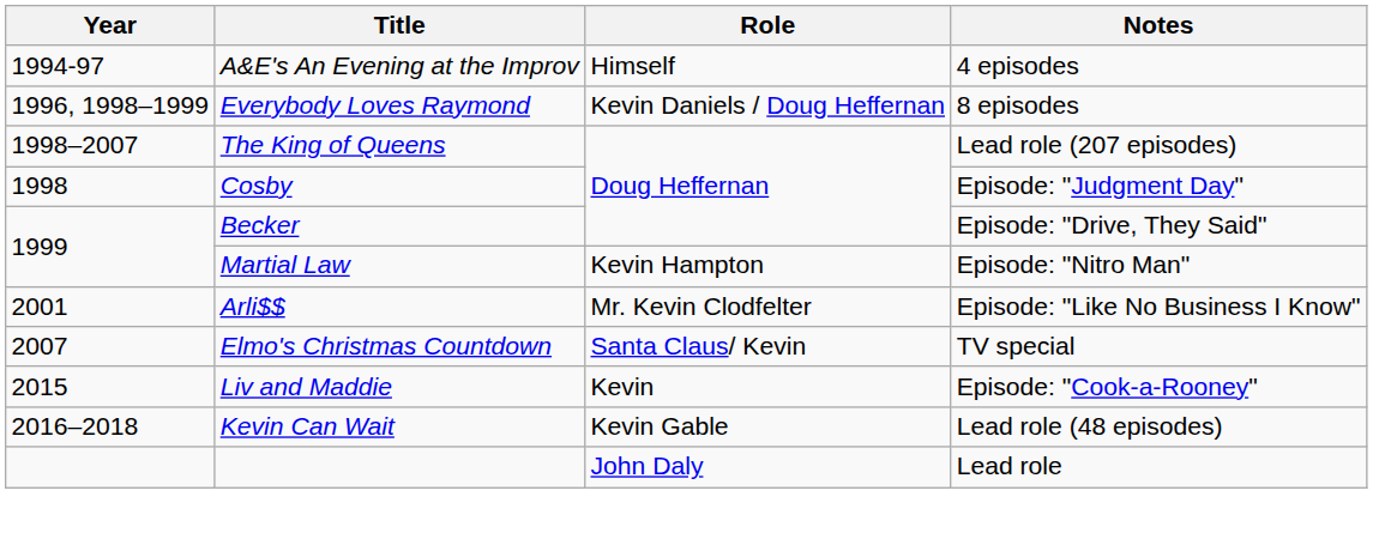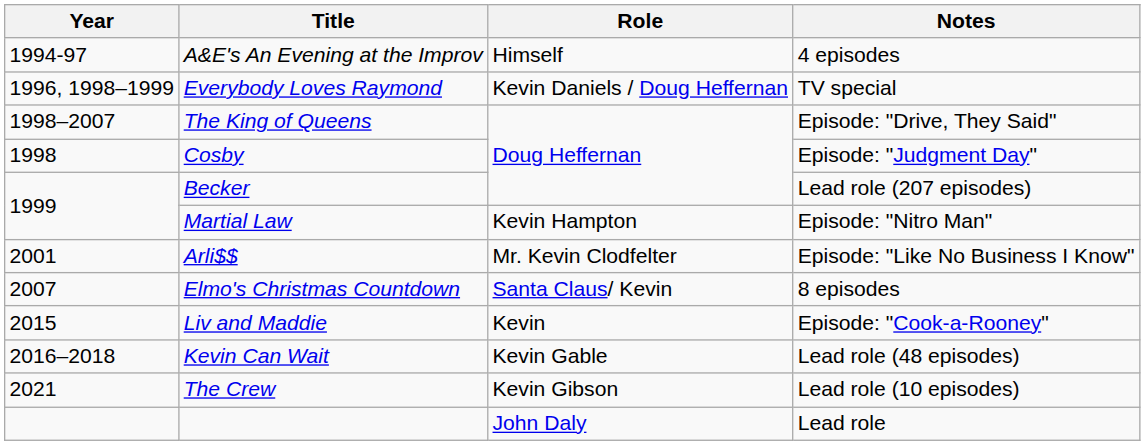 <table class="wikitable sortable">
 <tr>
 <th>Year</th>
 <th>Title</th>
 <th>Role</th>
 <th class="unsortable">Notes</th>
 </tr>
 <tr>
 <td>1994-97</td>
 <td><em>A&E's An Evening at the Improv</em></td>
 <td>Himself</td>
 <td>4 episodes</td>
 </tr>
 <tr>
 <td>1996, 1998–1999</td>
 <td><em><a href='#'>Everybody Loves Raymond</a></em></td>
 <td>Kevin Daniels / <a href='#'>Doug Heffernan</a></td>
-<td>8 episodes</td>
+<td>TV special</td>
 </tr>
 <tr>
 <td>1998–2007</td>
 <td><em><a href='#'>The King of Queens</a></em></td>
 <td rowspan = "3"><a href='#'>Doug Heffernan</a></td>
-<td>Lead role (207 episodes)</td>
+<td>Episode: "Drive, They Said"</td>
 </tr>
 <tr>
 <td>1998</td>
 <td><em><a href='#'>Cosby</a></em></td>
 <td>Episode: "<a href='#'>Judgment Day</a>"</td>
 </tr>
 <tr>
 <td rowspan = "2">1999</td>
 <td><em><a href='#'>Becker</a></em></td>
-<td>Episode: "Drive, They Said"</td>
+<td>Lead role (207 episodes)</td>
 </tr>
 <tr>
 <td><em><a href='#'>Martial Law</a></em></td>
 <td>Kevin Hampton</td>
 <td>Episode: "Nitro Man"</td>
 </tr>
 <tr>
 <td>2001</td>
 <td><em><a href='#'>Arli$$</a></em></td>
 <td>Mr. Kevin Clodfelter</td>
 <td>Episode: "Like No Business I Know"</td>
 </tr>
 <tr>
 <td>2007</td>
 <td><em><a href='#'>Elmo's Christmas Countdown</a></em></td>
 <td><a href='#'>Santa Claus</a>/ Kevin</td>
-<td>TV special</td>
+<td>8 episodes</td>
 </tr>
 <tr>
 <td>2015</td>
 <td><em><a href='#'>Liv and Maddie</a></em></td>
 <td>Kevin</td>
 <td>Episode: "<a href='#'>Cook-a-Rooney</a>"</td>
 </tr>
 <tr>
 <td>2016–2018</td>
 <td><em><a href='#'>Kevin Can Wait</a></em></td>
 <td>Kevin Gable</td>
 <td>Lead role (48 episodes)</td>
 </tr>
 <tr>
+<td>2021</td>
+<td><em><a href='#'>The Crew</a></em></td>
+<td>Kevin Gibson</td>
+<td>Lead role (10 episodes)</td>
+</tr>
+<tr>
 <td></td>
 <td></td>
 <td><a href='#'>John Daly</a></td>
 <td>Lead role</td>
 </tr>
 </table>
